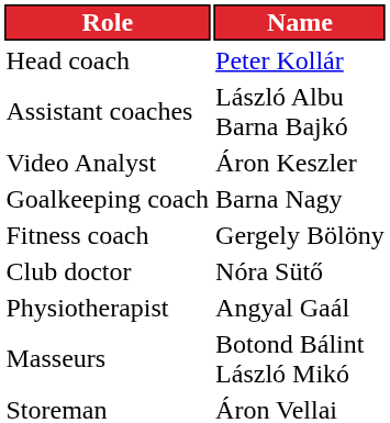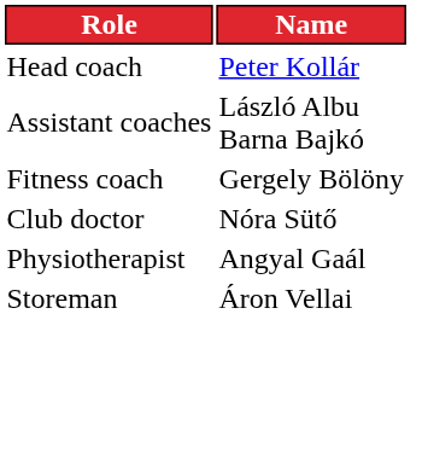 <table class="toccolours">
 <tr>
 <th style="background:#df252d;color:#FFFFFF;border:1px solid #000000;">Role</th>
 <th style="background:#df252d;color:#FFFFFF;border:1px solid #000000;">Name</th>
 </tr>
 <tr>
 <td>Head coach</td>
 <td> <a href='#'>Peter Kollár</a></td>
 </tr>
 <tr>
 <td>Assistant coaches</td>
 <td> László Albu <br>  Barna Bajkó</td>
 </tr>
 <tr>
-<td>Video Analyst</td>
-<td> Áron Keszler</td>
-</tr>
-<tr>
-<td>Goalkeeping coach</td>
-<td> Barna Nagy</td>
-</tr>
-<tr>
 <td>Fitness coach</td>
 <td> Gergely Bölöny</td>
 </tr>
 <tr>
 <td>Club doctor</td>
 <td> Nóra Sütő</td>
 </tr>
 <tr>
 <td>Physiotherapist</td>
 <td> Angyal Gaál</td>
 </tr>
 <tr>
-<td>Masseurs</td>
-<td> Botond Bálint <br>  László Mikó</td>
-</tr>
-<tr>
 <td>Storeman</td>
 <td> Áron Vellai</td>
 </tr>
 </table>
